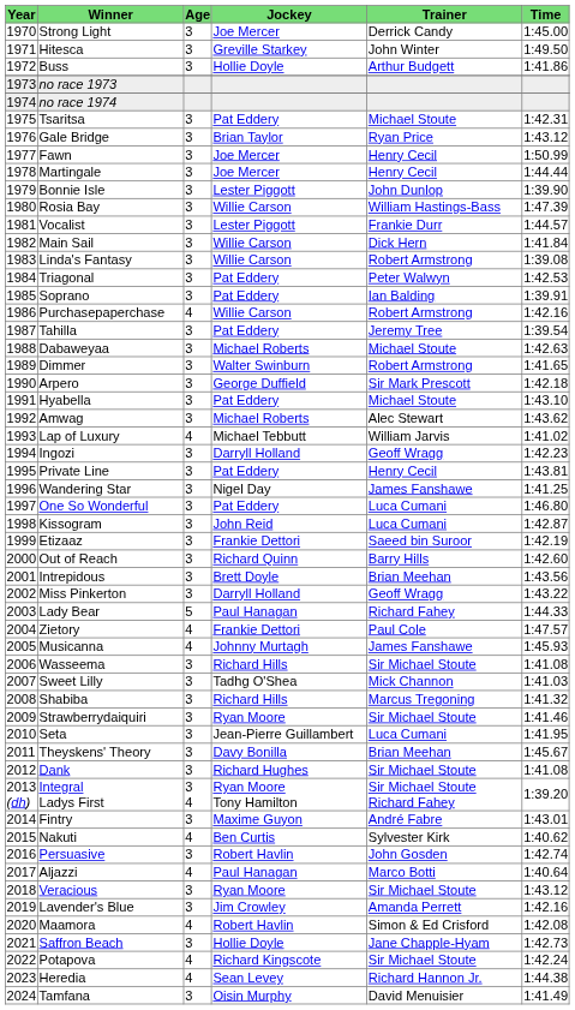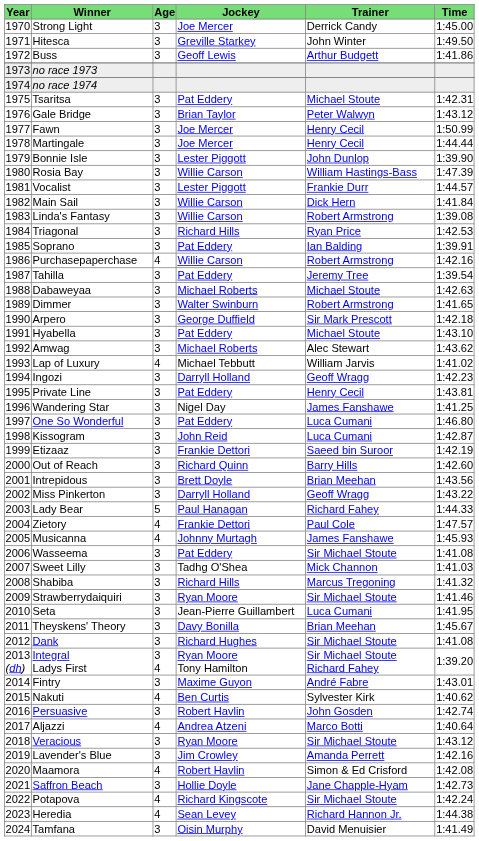 <table class = "sortable" | border="1" style="border-collapse: collapse; font-size:90%">
 <tr bgcolor="#77dd77" align="center">
 <th>Year</th>
 <th>Winner</th>
 <th>Age</th>
 <th>Jockey</th>
 <th>Trainer</th>
 <th>Time</th>
 </tr>
 <tr>
 <td>1970</td>
 <td width=155px>Strong Light</td>
 <td>3</td>
 <td width=165px><a href='#'>Joe Mercer</a></td>
 <td width=165px>Derrick Candy</td>
 <td>1:45.00</td>
 </tr>
 <tr>
 <td>1971</td>
 <td>Hitesca</td>
 <td>3</td>
 <td><a href='#'>Greville Starkey</a></td>
 <td>John Winter</td>
 <td>1:49.50</td>
 </tr>
 <tr>
 <td>1972</td>
 <td>Buss </td>
 <td>3</td>
-<td><a href='#'>Hollie Doyle</a></td>
+<td><a href='#'>Geoff Lewis</a></td>
 <td><a href='#'>Arthur Budgett</a></td>
 <td>1:41.86</td>
 </tr>
 <tr>
 </tr>
 <tr bgcolor="#eeeeee">
 <td><span>1973</span></td>
 <td><em>no race 1973</em></td>
 <td></td>
 <td></td>
 <td></td>
 <td></td>
 </tr>
 <tr>
 </tr>
 <tr bgcolor="#eeeeee">
 <td><span>1974</span></td>
 <td><em>no race 1974</em></td>
 <td></td>
 <td></td>
 <td></td>
 <td></td>
 </tr>
 <tr>
 <td>1975</td>
 <td>Tsaritsa</td>
 <td>3</td>
 <td><a href='#'>Pat Eddery</a></td>
 <td><a href='#'>Michael Stoute</a></td>
 <td>1:42.31</td>
 </tr>
 <tr>
 <td>1976</td>
 <td>Gale Bridge</td>
 <td>3</td>
 <td><a href='#'>Brian Taylor</a></td>
-<td><a href='#'>Ryan Price</a></td>
+<td><a href='#'>Peter Walwyn</a></td>
 <td>1:43.12</td>
 </tr>
 <tr>
 <td>1977</td>
 <td>Fawn</td>
 <td>3</td>
 <td><a href='#'>Joe Mercer</a></td>
 <td><a href='#'>Henry Cecil</a></td>
 <td>1:50.99</td>
 </tr>
 <tr>
 <td>1978</td>
 <td>Martingale</td>
 <td>3</td>
 <td><a href='#'>Joe Mercer</a></td>
 <td><a href='#'>Henry Cecil</a></td>
 <td>1:44.44</td>
 </tr>
 <tr>
 <td>1979</td>
 <td>Bonnie Isle</td>
 <td>3</td>
 <td><a href='#'>Lester Piggott</a></td>
 <td><a href='#'>John Dunlop</a></td>
 <td>1:39.90</td>
 </tr>
 <tr>
 <td>1980</td>
 <td>Rosia Bay</td>
 <td>3</td>
 <td><a href='#'>Willie Carson</a></td>
 <td><a href='#'>William Hastings-Bass</a></td>
 <td>1:47.39</td>
 </tr>
 <tr>
 <td>1981</td>
 <td>Vocalist </td>
 <td>3</td>
 <td><a href='#'>Lester Piggott</a></td>
 <td><a href='#'>Frankie Durr</a></td>
 <td>1:44.57</td>
 </tr>
 <tr>
 <td>1982</td>
 <td>Main Sail</td>
 <td>3</td>
 <td><a href='#'>Willie Carson</a></td>
 <td><a href='#'>Dick Hern</a></td>
 <td>1:41.84</td>
 </tr>
 <tr>
 <td>1983</td>
 <td>Linda's Fantasy</td>
 <td>3</td>
 <td><a href='#'>Willie Carson</a></td>
 <td><a href='#'>Robert Armstrong</a></td>
 <td>1:39.08</td>
 </tr>
 <tr>
 <td>1984</td>
 <td>Triagonal</td>
 <td>3</td>
-<td><a href='#'>Pat Eddery</a></td>
-<td><a href='#'>Peter Walwyn</a></td>
+<td><a href='#'>Richard Hills</a></td>
+<td><a href='#'>Ryan Price</a></td>
 <td>1:42.53</td>
 </tr>
 <tr>
 <td>1985</td>
 <td>Soprano</td>
 <td>3</td>
 <td><a href='#'>Pat Eddery</a></td>
 <td><a href='#'>Ian Balding</a></td>
 <td>1:39.91</td>
 </tr>
 <tr>
 <td>1986</td>
 <td>Purchasepaperchase</td>
 <td>4</td>
 <td><a href='#'>Willie Carson</a></td>
 <td><a href='#'>Robert Armstrong</a></td>
 <td>1:42.16</td>
 </tr>
 <tr>
 <td>1987</td>
 <td>Tahilla</td>
 <td>3</td>
 <td><a href='#'>Pat Eddery</a></td>
 <td><a href='#'>Jeremy Tree</a></td>
 <td>1:39.54</td>
 </tr>
 <tr>
 <td>1988</td>
 <td>Dabaweyaa</td>
 <td>3</td>
 <td><a href='#'>Michael Roberts</a></td>
 <td><a href='#'>Michael Stoute</a></td>
 <td>1:42.63</td>
 </tr>
 <tr>
 <td>1989</td>
 <td>Dimmer</td>
 <td>3</td>
 <td><a href='#'>Walter Swinburn</a></td>
 <td><a href='#'>Robert Armstrong</a></td>
 <td>1:41.65</td>
 </tr>
 <tr>
 <td>1990</td>
 <td>Arpero</td>
 <td>3</td>
 <td><a href='#'>George Duffield</a></td>
 <td><a href='#'>Sir Mark Prescott</a></td>
 <td>1:42.18</td>
 </tr>
 <tr>
 <td>1991</td>
 <td>Hyabella</td>
 <td>3</td>
 <td><a href='#'>Pat Eddery</a></td>
 <td><a href='#'>Michael Stoute</a></td>
 <td>1:43.10</td>
 </tr>
 <tr>
 <td>1992</td>
 <td>Amwag</td>
 <td>3</td>
 <td><a href='#'>Michael Roberts</a></td>
 <td>Alec Stewart</td>
 <td>1:43.62</td>
 </tr>
 <tr>
 <td>1993</td>
 <td>Lap of Luxury</td>
 <td>4</td>
 <td>Michael Tebbutt</td>
 <td>William Jarvis</td>
 <td>1:41.02</td>
 </tr>
 <tr>
 <td>1994</td>
 <td>Ingozi</td>
 <td>3</td>
 <td><a href='#'>Darryll Holland</a></td>
 <td><a href='#'>Geoff Wragg</a></td>
 <td>1:42.23</td>
 </tr>
 <tr>
 <td>1995</td>
 <td>Private Line</td>
 <td>3</td>
 <td><a href='#'>Pat Eddery</a></td>
 <td><a href='#'>Henry Cecil</a></td>
 <td>1:43.81</td>
 </tr>
 <tr>
 <td>1996</td>
 <td>Wandering Star</td>
 <td>3</td>
 <td>Nigel Day</td>
 <td><a href='#'>James Fanshawe</a></td>
 <td>1:41.25</td>
 </tr>
 <tr>
 <td>1997</td>
 <td><a href='#'>One So Wonderful</a></td>
 <td>3</td>
 <td><a href='#'>Pat Eddery</a></td>
 <td><a href='#'>Luca Cumani</a></td>
 <td>1:46.80</td>
 </tr>
 <tr>
 <td>1998</td>
 <td>Kissogram</td>
 <td>3</td>
 <td><a href='#'>John Reid</a></td>
 <td><a href='#'>Luca Cumani</a></td>
 <td>1:42.87</td>
 </tr>
 <tr>
 <td>1999</td>
 <td>Etizaaz</td>
 <td>3</td>
 <td><a href='#'>Frankie Dettori</a></td>
 <td><a href='#'>Saeed bin Suroor</a></td>
 <td>1:42.19</td>
 </tr>
 <tr>
 <td>2000</td>
 <td>Out of Reach</td>
 <td>3</td>
 <td><a href='#'>Richard Quinn</a></td>
 <td><a href='#'>Barry Hills</a></td>
 <td>1:42.60</td>
 </tr>
 <tr>
 <td>2001</td>
 <td>Intrepidous</td>
 <td>3</td>
 <td><a href='#'>Brett Doyle</a></td>
 <td><a href='#'>Brian Meehan</a></td>
 <td>1:43.56</td>
 </tr>
 <tr>
 <td>2002</td>
 <td>Miss Pinkerton</td>
 <td>3</td>
 <td><a href='#'>Darryll Holland</a></td>
 <td><a href='#'>Geoff Wragg</a></td>
 <td>1:43.22</td>
 </tr>
 <tr>
 <td>2003</td>
 <td>Lady Bear</td>
 <td>5</td>
 <td><a href='#'>Paul Hanagan</a></td>
 <td><a href='#'>Richard Fahey</a></td>
 <td>1:44.33</td>
 </tr>
 <tr>
 <td>2004</td>
 <td>Zietory</td>
 <td>4</td>
 <td><a href='#'>Frankie Dettori</a></td>
 <td><a href='#'>Paul Cole</a></td>
 <td>1:47.57</td>
 </tr>
 <tr>
 <td>2005</td>
 <td>Musicanna</td>
 <td>4</td>
 <td><a href='#'>Johnny Murtagh</a></td>
 <td><a href='#'>James Fanshawe</a></td>
 <td>1:45.93</td>
 </tr>
 <tr>
 <td>2006</td>
 <td>Wasseema</td>
 <td>3</td>
-<td><a href='#'>Richard Hills</a></td>
+<td><a href='#'>Pat Eddery</a></td>
 <td><a href='#'>Sir Michael Stoute</a></td>
 <td>1:41.08</td>
 </tr>
 <tr>
 <td>2007</td>
 <td>Sweet Lilly</td>
 <td>3</td>
 <td>Tadhg O'Shea</td>
 <td><a href='#'>Mick Channon</a></td>
 <td>1:41.03</td>
 </tr>
 <tr>
 <td>2008</td>
 <td>Shabiba</td>
 <td>3</td>
 <td><a href='#'>Richard Hills</a></td>
 <td><a href='#'>Marcus Tregoning</a></td>
 <td>1:41.32</td>
 </tr>
 <tr>
 <td>2009</td>
 <td>Strawberrydaiquiri</td>
 <td>3</td>
 <td><a href='#'>Ryan Moore</a></td>
 <td><a href='#'>Sir Michael Stoute</a></td>
 <td>1:41.46</td>
 </tr>
 <tr>
 <td>2010</td>
 <td>Seta</td>
 <td>3</td>
 <td>Jean-Pierre Guillambert</td>
 <td><a href='#'>Luca Cumani</a></td>
 <td>1:41.95</td>
 </tr>
 <tr>
 <td>2011</td>
 <td>Theyskens' Theory</td>
 <td>3</td>
 <td><a href='#'>Davy Bonilla</a></td>
 <td><a href='#'>Brian Meehan</a></td>
 <td>1:45.67</td>
 </tr>
 <tr>
 <td>2012</td>
 <td><a href='#'>Dank</a></td>
 <td>3</td>
 <td><a href='#'>Richard Hughes</a></td>
 <td><a href='#'>Sir Michael Stoute</a></td>
 <td>1:41.08</td>
 </tr>
 <tr>
 <td>2013<br><em>(<a href='#'>dh</a>)</em></td>
 <td><a href='#'>Integral</a><br>Ladys First</td>
 <td>3<br>4</td>
 <td><a href='#'>Ryan Moore</a><br>Tony Hamilton</td>
 <td><a href='#'>Sir Michael Stoute</a><br><a href='#'>Richard Fahey</a></td>
 <td>1:39.20</td>
 </tr>
 <tr>
 <td>2014</td>
 <td>Fintry</td>
 <td>3</td>
 <td><a href='#'>Maxime Guyon</a></td>
 <td><a href='#'>André Fabre</a></td>
 <td>1:43.01</td>
 </tr>
 <tr>
 <td>2015</td>
 <td>Nakuti</td>
 <td>4</td>
 <td><a href='#'>Ben Curtis</a></td>
 <td>Sylvester Kirk</td>
 <td>1:40.62</td>
 </tr>
 <tr>
 <td>2016</td>
 <td><a href='#'>Persuasive</a></td>
 <td>3</td>
 <td><a href='#'>Robert Havlin</a></td>
 <td><a href='#'>John Gosden</a></td>
 <td>1:42.74</td>
 </tr>
 <tr>
 <td>2017</td>
 <td>Aljazzi</td>
 <td>4</td>
-<td><a href='#'>Paul Hanagan</a></td>
+<td><a href='#'>Andrea Atzeni</a></td>
 <td><a href='#'>Marco Botti</a></td>
 <td>1:40.64</td>
 </tr>
 <tr>
 <td>2018</td>
 <td><a href='#'>Veracious</a></td>
 <td>3</td>
 <td><a href='#'>Ryan Moore</a></td>
 <td><a href='#'>Sir Michael Stoute</a></td>
 <td>1:43.12</td>
 </tr>
 <tr>
 <td>2019</td>
 <td>Lavender's Blue</td>
 <td>3</td>
 <td><a href='#'>Jim Crowley</a></td>
 <td><a href='#'>Amanda Perrett</a></td>
 <td>1:42.16</td>
 </tr>
 <tr>
 <td>2020</td>
 <td>Maamora</td>
 <td>4</td>
 <td><a href='#'>Robert Havlin</a></td>
 <td>Simon & Ed Crisford</td>
 <td>1:42.08</td>
 </tr>
 <tr>
 <td>2021</td>
 <td><a href='#'>Saffron Beach</a></td>
 <td>3</td>
 <td><a href='#'>Hollie Doyle</a></td>
 <td><a href='#'>Jane Chapple-Hyam</a></td>
 <td>1:42.73</td>
 </tr>
 <tr>
 <td>2022</td>
 <td>Potapova</td>
 <td>4</td>
 <td><a href='#'>Richard Kingscote</a></td>
 <td><a href='#'>Sir Michael Stoute</a></td>
 <td>1:42.24</td>
 </tr>
 <tr>
 <td>2023</td>
 <td>Heredia</td>
 <td>4</td>
 <td><a href='#'>Sean Levey</a></td>
 <td><a href='#'>Richard Hannon Jr.</a></td>
 <td>1:44.38</td>
 </tr>
 <tr>
 <td>2024</td>
 <td>Tamfana</td>
 <td>3</td>
 <td><a href='#'>Oisin Murphy</a></td>
 <td>David Menuisier</td>
 <td>1:41.49</td>
 </tr>
 </table>
